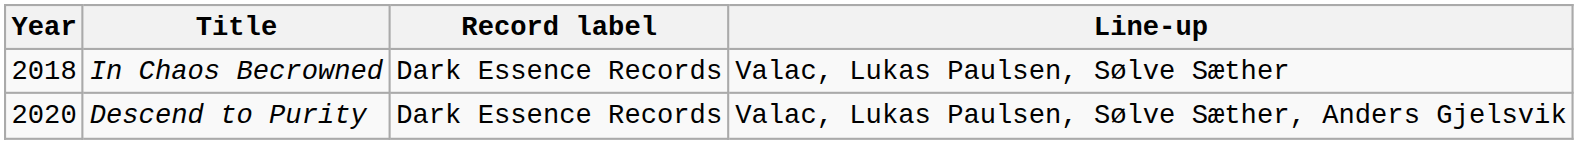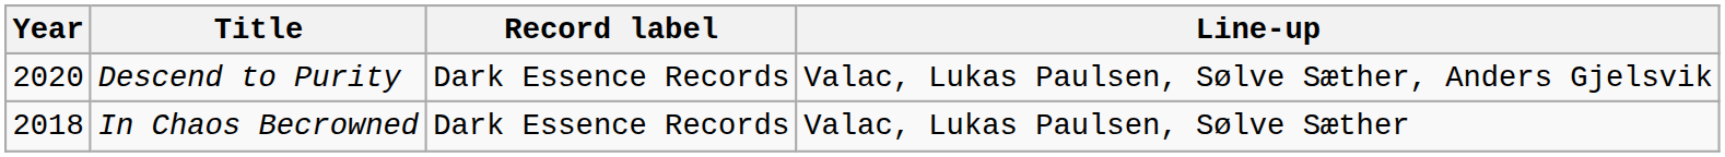 <table class="wikitable">
 <tr>
 <th align="center" valign="top">Year</th>
 <th align="center" valign="top">Title</th>
 <th align="center" valign="top">Record label</th>
 <th align="center" valign="top">Line-up</th>
 </tr>
 <tr>
+<td align="left" valign="top">2020</td>
+<td align="left" valign="top"><em>Descend to Purity</em></td>
+<td align="left" valign="top">Dark Essence Records</td>
+<td align="left" valign="top">Valac, Lukas Paulsen, Sølve Sæther, Anders Gjelsvik</td>
+</tr>
+<tr>
 <td align="left" valign="top">2018</td>
 <td align="left" valign="top"><em>In Chaos Becrowned</em></td>
 <td align="left" valign="top">Dark Essence Records</td>
 <td align="left" valign="top">Valac, Lukas Paulsen, Sølve Sæther</td>
 </tr>
-<tr>
-<td align="left" valign="top">2020</td>
-<td align="left" valign="top"><em>Descend to Purity</em></td>
-<td align="left" valign="top">Dark Essence Records</td>
-<td align="left" valign="top">Valac, Lukas Paulsen, Sølve Sæther, Anders Gjelsvik</td>
-</tr>
 </table>
